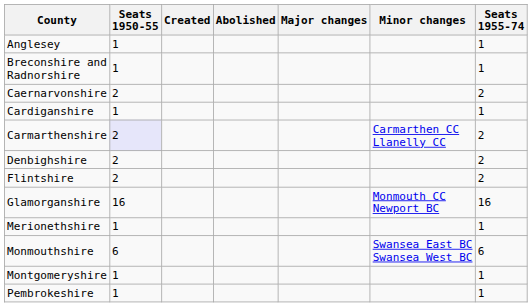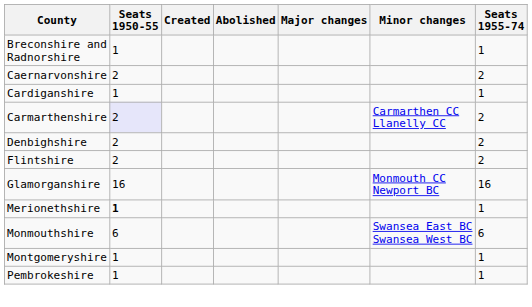 <table class="wikitable">
 <tr>
 <th>County</th>
 <th>Seats<br>1950-55</th>
 <th>Created</th>
 <th>Abolished</th>
 <th>Major changes</th>
 <th>Minor changes</th>
 <th>Seats<br>1955-74</th>
-</tr>
-<tr>
-<td>Anglesey</td>
-<td>1</td>
-<td></td>
-<td></td>
-<td></td>
-<td></td>
-<td>1</td>
 </tr>
 <tr>
 <td>Breconshire and<br>Radnorshire</td>
 <td>1</td>
 <td></td>
 <td></td>
 <td></td>
 <td></td>
 <td>1</td>
 </tr>
 <tr>
 <td>Caernarvonshire</td>
 <td>2</td>
 <td></td>
 <td></td>
 <td></td>
 <td></td>
 <td>2</td>
 </tr>
 <tr>
 <td>Cardiganshire</td>
 <td>1</td>
 <td></td>
 <td></td>
 <td></td>
 <td></td>
 <td>1</td>
 </tr>
 <tr>
 <td>Carmarthenshire</td>
 <td style="background: lavender;">2</td>
 <td></td>
 <td></td>
 <td></td>
 <td><a href='#'>Carmarthen CC</a><br><a href='#'>Llanelly CC</a></td>
 <td>2</td>
 </tr>
 <tr>
 <td>Denbighshire</td>
 <td>2</td>
 <td></td>
 <td></td>
 <td></td>
 <td></td>
 <td>2</td>
 </tr>
 <tr>
 <td>Flintshire</td>
 <td>2</td>
 <td></td>
 <td></td>
 <td></td>
 <td></td>
 <td>2</td>
 </tr>
 <tr>
 <td>Glamorganshire</td>
 <td>16</td>
 <td></td>
 <td></td>
 <td></td>
 <td><a href='#'>Monmouth CC</a><br><a href='#'>Newport BC</a></td>
 <td>16</td>
 </tr>
 <tr>
 <td>Merionethshire</td>
-<td>1</td>
+<td><strong>1</strong></td>
 <td></td>
 <td></td>
 <td></td>
 <td></td>
 <td>1</td>
 </tr>
 <tr>
 <td>Monmouthshire</td>
 <td>6</td>
 <td></td>
 <td></td>
 <td></td>
 <td><a href='#'>Swansea East BC</a><br><a href='#'>Swansea West BC</a></td>
 <td>6</td>
 </tr>
 <tr>
 <td>Montgomeryshire</td>
 <td>1</td>
 <td></td>
 <td></td>
 <td></td>
 <td></td>
 <td>1</td>
 </tr>
 <tr>
 <td>Pembrokeshire</td>
 <td>1</td>
 <td></td>
 <td></td>
 <td></td>
 <td></td>
 <td>1</td>
 </tr>
 </table>
